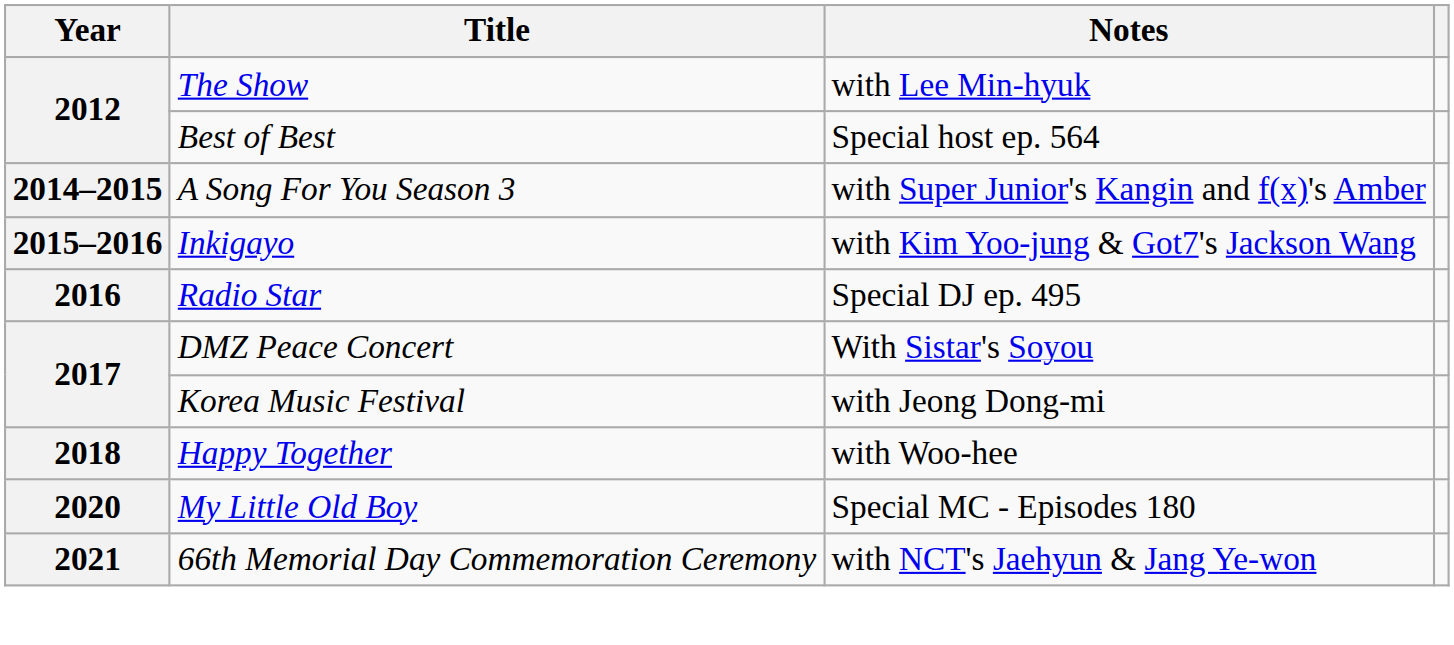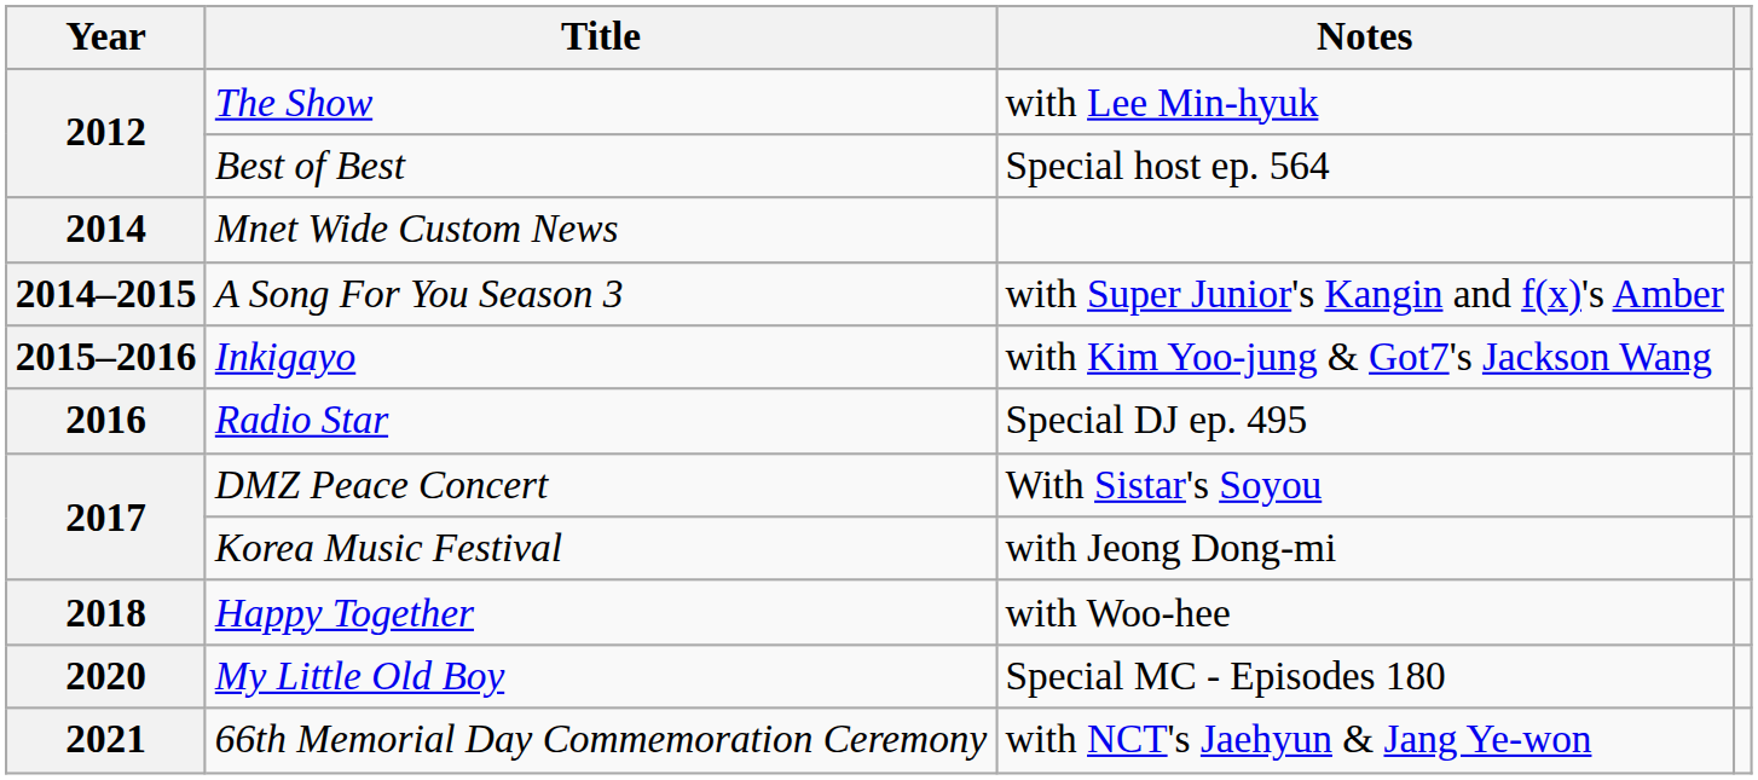 <table class="wikitable plainrowheaders sortable">
 <tr>
 <th scope="col">Year</th>
 <th scope="col">Title</th>
 <th scope="col">Notes</th>
 <th scope="col" class="unsortable"></th>
 </tr>
 <tr>
 <th scope="row" rowspan="2">2012</th>
 <td><em><a href='#'>The Show</a></em></td>
 <td>with <a href='#'>Lee Min-hyuk</a></td>
 <td></td>
 </tr>
 <tr>
 <td><em>Best of Best</em></td>
 <td>Special host ep. 564</td>
+<td></td>
+</tr>
+<tr>
+<th scope="row">2014</th>
+<td><em>Mnet Wide Custom News</em></td>
+<td></td>
 <td></td>
 </tr>
 <tr>
 <th scope="row">2014–2015</th>
 <td><em>A Song For You Season 3</em></td>
 <td>with <a href='#'>Super Junior</a>'s <a href='#'>Kangin</a> and <a href='#'>f(x)</a>'s <a href='#'>Amber</a></td>
 <td></td>
 </tr>
 <tr>
 <th scope="row">2015–2016</th>
 <td><em><a href='#'>Inkigayo</a></em></td>
 <td>with <a href='#'>Kim Yoo-jung</a> & <a href='#'>Got7</a>'s <a href='#'>Jackson Wang</a></td>
 <td></td>
 </tr>
 <tr>
 <th scope="row">2016</th>
 <td><em><a href='#'>Radio Star</a></em></td>
 <td>Special DJ ep. 495</td>
 <td></td>
 </tr>
 <tr>
 <th scope="row" rowspan="2">2017</th>
 <td><em>DMZ Peace Concert</em></td>
 <td>With <a href='#'>Sistar</a>'s <a href='#'>Soyou</a></td>
 <td></td>
 </tr>
 <tr>
 <td><em>Korea Music Festival</em></td>
 <td>with Jeong Dong-mi</td>
 <td></td>
 </tr>
 <tr>
 <th scope="row">2018</th>
 <td><em><a href='#'>Happy Together</a></em></td>
 <td>with Woo-hee</td>
 <td></td>
 </tr>
 <tr>
 <th scope="row">2020</th>
 <td><em><a href='#'>My Little Old Boy</a></em></td>
 <td>Special MC - Episodes 180</td>
 <td></td>
 </tr>
 <tr>
 <th scope="row">2021</th>
 <td><em>66th Memorial Day Commemoration Ceremony</em></td>
 <td>with <a href='#'>NCT</a>'s <a href='#'>Jaehyun</a> & <a href='#'>Jang Ye-won</a></td>
 <td></td>
 </tr>
 </table>
